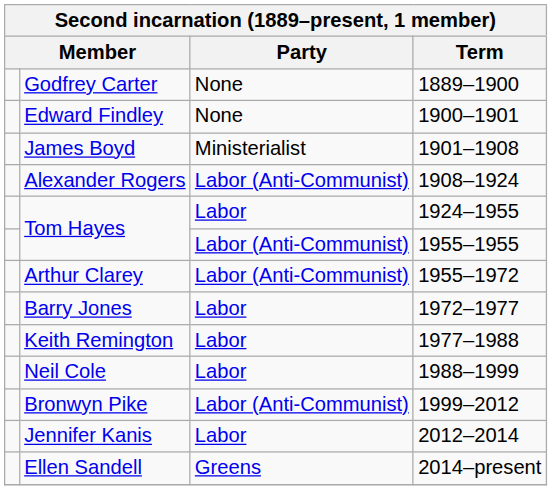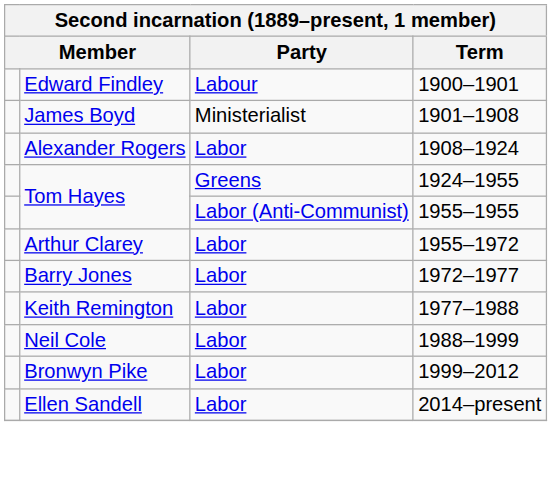 <table class="wikitable">
 <tr>
 <th colspan=4 style="border-right:0px;";>Second incarnation (1889–present, 1 member)</th>
 </tr>
 <tr>
 <th colspan="2">Member</th>
 <th>Party</th>
 <th>Term</th>
 </tr>
 <tr>
 <td> </td>
-<td><a href='#'>Godfrey Carter</a></td>
-<td>None</td>
-<td>1889–1900</td>
-</tr>
-<tr>
-<td> </td>
 <td><a href='#'>Edward Findley</a></td>
-<td>None</td>
+<td><a href='#'>Labour</a></td>
 <td>1900–1901</td>
 </tr>
 <tr>
 <td> </td>
 <td><a href='#'>James Boyd</a></td>
 <td>Ministerialist</td>
 <td>1901–1908</td>
 </tr>
 <tr>
 <td> </td>
 <td><a href='#'>Alexander Rogers</a></td>
-<td><a href='#'>Labor (Anti-Communist)</a></td>
+<td><a href='#'>Labor</a></td>
 <td>1908–1924</td>
 </tr>
 <tr>
 <td> </td>
 <td rowspan="2"><a href='#'>Tom Hayes</a></td>
-<td><a href='#'>Labor</a></td>
+<td><a href='#'>Greens</a></td>
 <td>1924–1955</td>
 </tr>
 <tr>
 <td> </td>
 <td><a href='#'>Labor (Anti-Communist)</a></td>
 <td>1955–1955</td>
 </tr>
 <tr>
 <td> </td>
 <td><a href='#'>Arthur Clarey</a></td>
-<td><a href='#'>Labor (Anti-Communist)</a></td>
+<td><a href='#'>Labor</a></td>
 <td>1955–1972</td>
 </tr>
 <tr>
 <td> </td>
 <td><a href='#'>Barry Jones</a></td>
 <td><a href='#'>Labor</a></td>
 <td>1972–1977</td>
 </tr>
 <tr>
 <td> </td>
 <td><a href='#'>Keith Remington</a></td>
 <td><a href='#'>Labor</a></td>
 <td>1977–1988</td>
 </tr>
 <tr>
 <td> </td>
 <td><a href='#'>Neil Cole</a></td>
 <td><a href='#'>Labor</a></td>
 <td>1988–1999</td>
 </tr>
 <tr>
 <td> </td>
 <td><a href='#'>Bronwyn Pike</a></td>
-<td><a href='#'>Labor (Anti-Communist)</a></td>
+<td><a href='#'>Labor</a></td>
 <td>1999–2012</td>
 </tr>
 <tr>
 <td> </td>
-<td><a href='#'>Jennifer Kanis</a></td>
+<td><a href='#'>Ellen Sandell</a></td>
 <td><a href='#'>Labor</a></td>
-<td>2012–2014</td>
-</tr>
-<tr>
-<td> </td>
-<td><a href='#'>Ellen Sandell</a></td>
-<td><a href='#'>Greens</a></td>
 <td>2014–present</td>
 </tr>
 <tr>
 </tr>
 </table>
